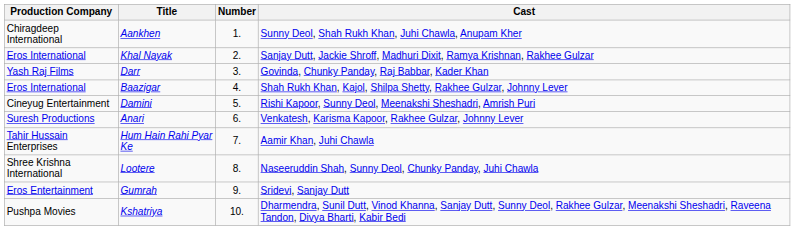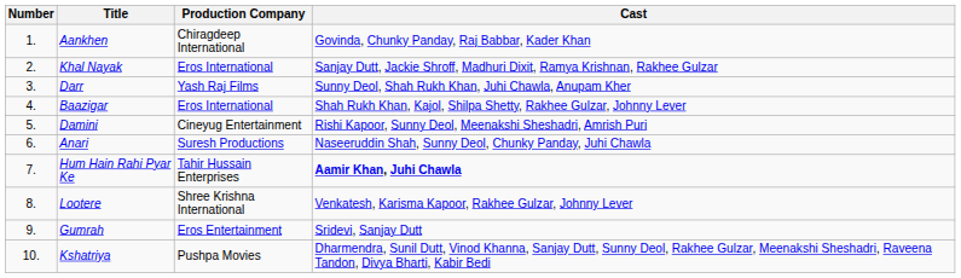 <table class="wikitable sortable">
 <tr>
+<th>Number</th>
+<th>Title</th>
 <th>Production Company</th>
-<th>Title</th>
-<th>Number</th>
 <th>Cast</th>
 </tr>
 <tr>
+<td align="center">1.</td>
+<td><em><a href='#'>Aankhen</a></em></td>
 <td>Chiragdeep International</td>
-<td><em><a href='#'>Aankhen</a></em></td>
-<td align="center">1.</td>
+<td><a href='#'>Govinda</a>, <a href='#'>Chunky Panday</a>, <a href='#'>Raj Babbar</a>, <a href='#'>Kader Khan</a></td>
+</tr>
+<tr>
+<td align="center">2.</td>
+<td><em><a href='#'>Khal Nayak</a></em></td>
+<td><a href='#'>Eros International</a></td>
+<td><a href='#'>Sanjay Dutt</a>, <a href='#'>Jackie Shroff</a>, <a href='#'>Madhuri Dixit</a>, <a href='#'>Ramya Krishnan</a>, <a href='#'>Rakhee Gulzar</a></td>
+</tr>
+<tr>
+<td align="center">3.</td>
+<td><em><a href='#'>Darr</a></em></td>
+<td><a href='#'>Yash Raj Films</a></td>
 <td><a href='#'>Sunny Deol</a>, <a href='#'>Shah Rukh Khan</a>, <a href='#'>Juhi Chawla</a>, <a href='#'>Anupam Kher</a></td>
 </tr>
 <tr>
+<td align="center">4.</td>
+<td><em><a href='#'>Baazigar</a></em></td>
 <td><a href='#'>Eros International</a></td>
-<td><em><a href='#'>Khal Nayak</a></em></td>
-<td align="center">2.</td>
-<td><a href='#'>Sanjay Dutt</a>, <a href='#'>Jackie Shroff</a>, <a href='#'>Madhuri Dixit</a>, <a href='#'>Ramya Krishnan</a>, <a href='#'>Rakhee Gulzar</a></td>
-</tr>
-<tr>
-<td><a href='#'>Yash Raj Films</a></td>
-<td><em><a href='#'>Darr</a></em></td>
-<td align="center">3.</td>
-<td><a href='#'>Govinda</a>, <a href='#'>Chunky Panday</a>, <a href='#'>Raj Babbar</a>, <a href='#'>Kader Khan</a></td>
-</tr>
-<tr>
-<td><a href='#'>Eros International</a></td>
-<td><em><a href='#'>Baazigar</a></em></td>
-<td align="center">4.</td>
 <td><a href='#'>Shah Rukh Khan</a>, <a href='#'>Kajol</a>, <a href='#'>Shilpa Shetty</a>, <a href='#'>Rakhee Gulzar</a>, <a href='#'>Johnny Lever</a></td>
 </tr>
 <tr>
+<td align="center">5.</td>
+<td><em><a href='#'>Damini</a></em></td>
 <td>Cineyug Entertainment</td>
-<td><em><a href='#'>Damini</a></em></td>
-<td align="center">5.</td>
 <td><a href='#'>Rishi Kapoor</a>, <a href='#'>Sunny Deol</a>, <a href='#'>Meenakshi Sheshadri</a>, <a href='#'>Amrish Puri</a></td>
 </tr>
 <tr>
+<td align="center">6.</td>
+<td><em><a href='#'>Anari</a></em></td>
 <td><a href='#'>Suresh Productions</a></td>
-<td><em><a href='#'>Anari</a></em></td>
-<td align="center">6.</td>
+<td><a href='#'>Naseeruddin Shah</a>, <a href='#'>Sunny Deol</a>, <a href='#'>Chunky Panday</a>, <a href='#'>Juhi Chawla</a></td>
+</tr>
+<tr>
+<td align="center">7.</td>
+<td><em><a href='#'>Hum Hain Rahi Pyar Ke</a></em></td>
+<td><a href='#'>Tahir Hussain</a> Enterprises</td>
+<td><strong><a href='#'>Aamir Khan</a>, <a href='#'>Juhi Chawla</a></strong></td>
+</tr>
+<tr>
+<td align="center">8.</td>
+<td><em><a href='#'>Lootere</a></em></td>
+<td>Shree Krishna International</td>
 <td><a href='#'>Venkatesh</a>, <a href='#'>Karisma Kapoor</a>, <a href='#'>Rakhee Gulzar</a>, <a href='#'>Johnny Lever</a></td>
 </tr>
 <tr>
-<td><a href='#'>Tahir Hussain</a> Enterprises</td>
-<td><em><a href='#'>Hum Hain Rahi Pyar Ke</a></em></td>
-<td align="center">7.</td>
-<td><a href='#'>Aamir Khan</a>, <a href='#'>Juhi Chawla</a></td>
-</tr>
-<tr>
-<td>Shree Krishna International</td>
-<td><em><a href='#'>Lootere</a></em></td>
-<td align="center">8.</td>
-<td><a href='#'>Naseeruddin Shah</a>, <a href='#'>Sunny Deol</a>, <a href='#'>Chunky Panday</a>, <a href='#'>Juhi Chawla</a></td>
-</tr>
-<tr>
+<td align="center">9.</td>
+<td><em><a href='#'>Gumrah</a></em></td>
 <td><a href='#'>Eros Entertainment</a></td>
-<td><em><a href='#'>Gumrah</a></em></td>
-<td align="center">9.</td>
 <td><a href='#'>Sridevi</a>, <a href='#'>Sanjay Dutt</a></td>
 </tr>
 <tr>
+<td align="center">10.</td>
+<td><em><a href='#'>Kshatriya</a></em></td>
 <td>Pushpa Movies</td>
-<td><em><a href='#'>Kshatriya</a></em></td>
-<td align="center">10.</td>
 <td><a href='#'>Dharmendra</a>, <a href='#'>Sunil Dutt</a>, <a href='#'>Vinod Khanna</a>, <a href='#'>Sanjay Dutt</a>, <a href='#'>Sunny Deol</a>, <a href='#'>Rakhee Gulzar</a>, <a href='#'>Meenakshi Sheshadri</a>, <a href='#'>Raveena Tandon</a>, <a href='#'>Divya Bharti</a>, <a href='#'>Kabir Bedi</a></td>
 </tr>
 </table>
